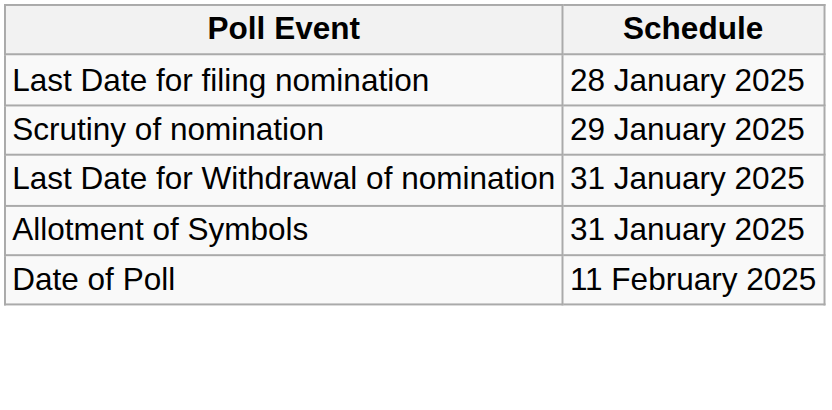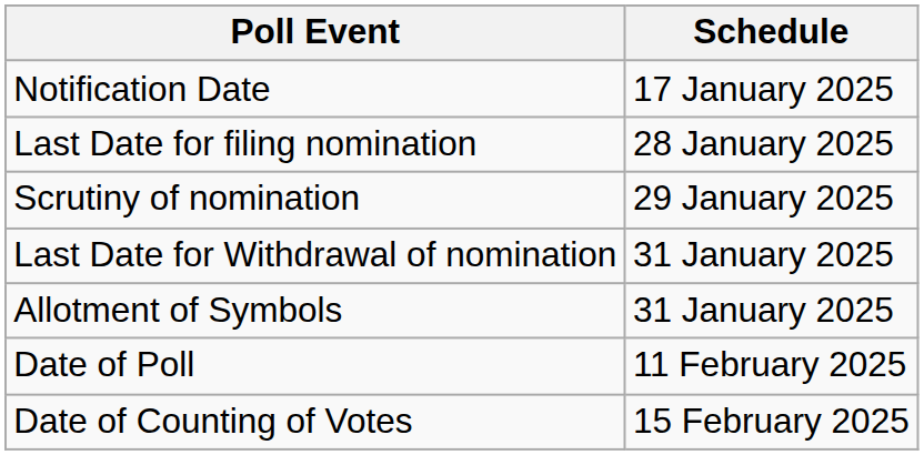 <table class="wikitable">
 <tr>
 <th>Poll Event</th>
 <th>Schedule</th>
+</tr>
+<tr>
+<td>Notification Date</td>
+<td>17 January 2025</td>
 </tr>
 <tr>
 <td>Last Date for filing nomination</td>
 <td>28 January 2025</td>
 </tr>
 <tr>
 <td>Scrutiny of nomination</td>
 <td>29 January 2025</td>
 </tr>
 <tr>
 <td>Last Date for Withdrawal of nomination</td>
 <td>31 January 2025</td>
 </tr>
 <tr>
 <td>Allotment of Symbols</td>
 <td>31 January 2025</td>
 </tr>
 <tr>
 <td>Date of Poll</td>
 <td>11 February 2025</td>
 </tr>
+<tr>
+<td>Date of Counting of Votes</td>
+<td>15 February 2025</td>
+</tr>
 </table>
